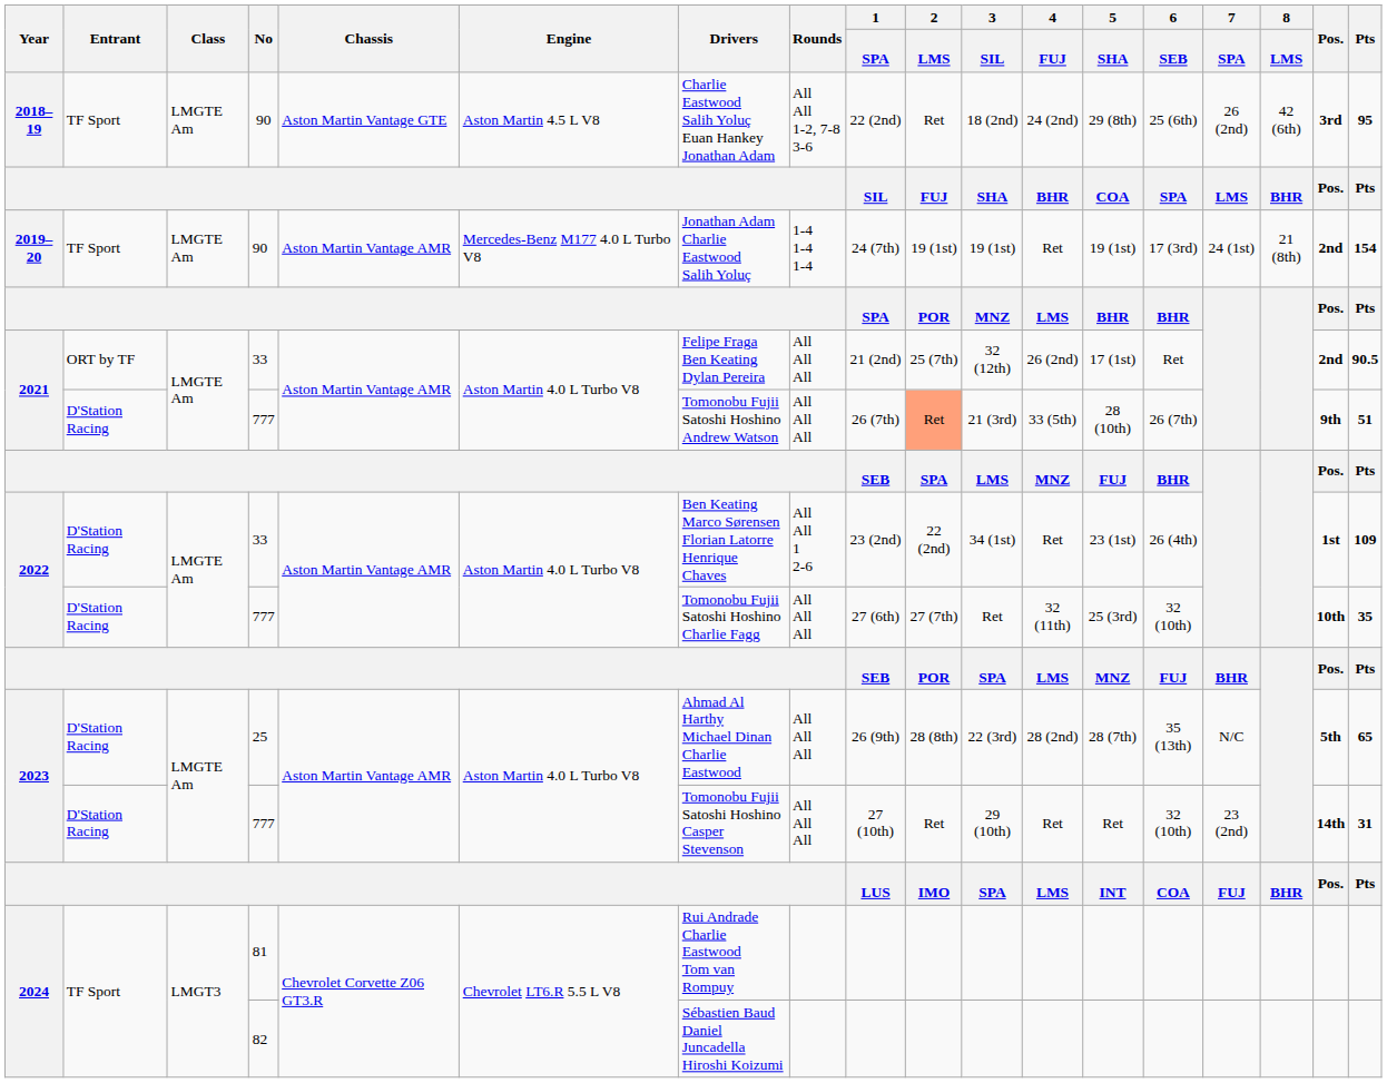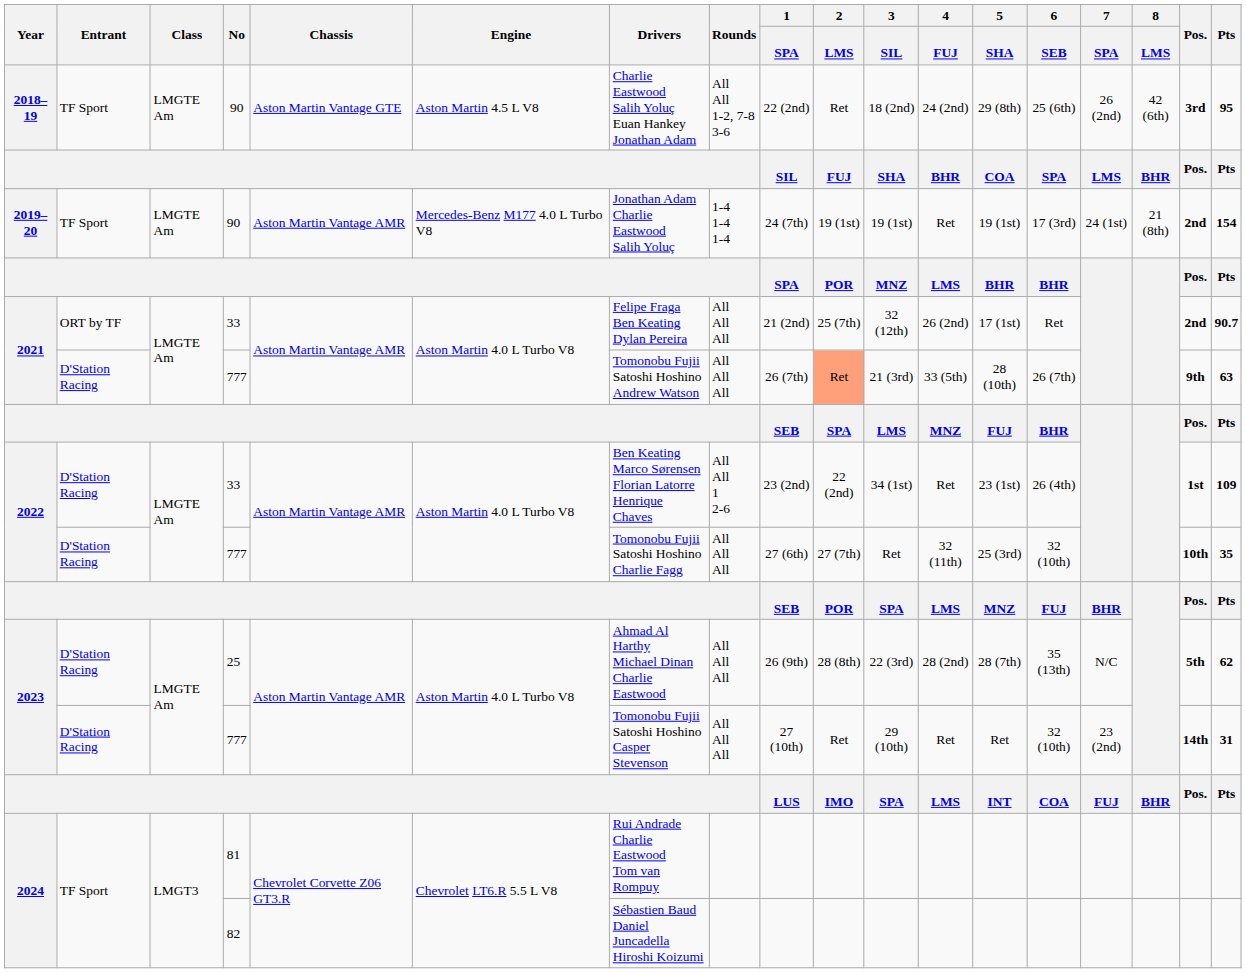 <table class="wikitable" style="font-size:85%">
 <tr>
 <th rowspan="2">Year</th>
 <th rowspan="2">Entrant</th>
 <th rowspan="2">Class</th>
 <th rowspan="2">No</th>
 <th rowspan="2">Chassis</th>
 <th rowspan="2">Engine</th>
 <th rowspan="2">Drivers</th>
 <th rowspan="2">Rounds</th>
 <th>1</th>
 <th>2</th>
 <th>3</th>
 <th>4</th>
 <th>5</th>
 <th>6</th>
 <th>7</th>
 <th>8</th>
 <th rowspan="2">Pos.</th>
 <th rowspan="2">Pts</th>
 </tr>
 <tr>
 <th><br><a href='#'>SPA</a></th>
 <th><br><a href='#'>LMS</a></th>
 <th><br><a href='#'>SIL</a></th>
 <th><br><a href='#'>FUJ</a></th>
 <th><br><a href='#'>SHA</a></th>
 <th><br><a href='#'>SEB</a></th>
 <th><br><a href='#'>SPA</a></th>
 <th><br><a href='#'>LMS</a></th>
 </tr>
 <tr>
 <th><a href='#'>2018–19</a></th>
 <td> TF Sport</td>
 <td rowspan="1">LMGTE Am</td>
 <td rowspan="1" align="center">90</td>
 <td><a href='#'>Aston Martin Vantage GTE</a></td>
 <td><a href='#'>Aston Martin</a> 4.5 L V8</td>
 <td> <a href='#'>Charlie Eastwood</a><br> <a href='#'>Salih Yoluç</a><br> Euan Hankey<br> <a href='#'>Jonathan Adam</a></td>
 <td>All<br>All<br>1-2, 7-8<br>3-6</td>
 <td align="center">22 (2nd)</td>
 <td align="center">Ret</td>
 <td align="center">18 (2nd)</td>
 <td align="center">24 (2nd)</td>
 <td align="center">29 (8th)</td>
 <td align="center">25 (6th)</td>
 <td align="center">26 (2nd)</td>
 <td align="center">42 (6th)</td>
 <td align="center"><strong>3rd</strong></td>
 <td align="center"><strong>95</strong></td>
 </tr>
 <tr>
 <th colspan="8"></th>
 <th><br><a href='#'>SIL</a></th>
 <th><br><a href='#'>FUJ</a></th>
 <th><br><a href='#'>SHA</a></th>
 <th><br><a href='#'>BHR</a></th>
 <th><br><a href='#'>COA</a></th>
 <th><br><a href='#'>SPA</a></th>
 <th><br><a href='#'>LMS</a></th>
 <th><br><a href='#'>BHR</a></th>
 <th>Pos.</th>
 <th>Pts</th>
 </tr>
 <tr>
 <th><a href='#'>2019–20</a></th>
 <td rowspan="1"> TF Sport</td>
 <td rowspan="1">LMGTE Am</td>
 <td rowspan="1">90</td>
 <td><a href='#'>Aston Martin Vantage AMR</a></td>
 <td><a href='#'>Mercedes-Benz</a> <a href='#'>M177</a> 4.0 L Turbo V8</td>
 <td> <a href='#'>Jonathan Adam</a><br> <a href='#'>Charlie Eastwood</a><br> <a href='#'>Salih Yoluç</a></td>
 <td>1-4<br>1-4<br>1-4</td>
 <td align="center">24 (7th)</td>
 <td align="center">19 (1st)</td>
 <td align="center">19 (1st)</td>
 <td align="center">Ret</td>
 <td align="center">19 (1st)</td>
 <td align="center">17 (3rd)</td>
 <td align="center">24 (1st)</td>
 <td align="center">21 (8th)</td>
 <td align="center"><strong>2nd</strong></td>
 <td align="center"><strong>154</strong></td>
 </tr>
 <tr>
 <th colspan="8"></th>
 <th><br><a href='#'>SPA</a></th>
 <th><br><a href='#'>POR</a></th>
 <th><br><a href='#'>MNZ</a></th>
 <th><br><a href='#'>LMS</a></th>
 <th><br><a href='#'>BHR</a></th>
 <th><br><a href='#'>BHR</a></th>
 <th rowspan="3"></th>
 <th rowspan="3"></th>
 <th>Pos.</th>
 <th>Pts</th>
 </tr>
 <tr>
 <th rowspan="2"><a href='#'>2021</a></th>
 <td rowspan="1"> ORT by TF</td>
 <td rowspan="2">LMGTE Am</td>
 <td rowspan="1">33</td>
 <td rowspan="2"><a href='#'>Aston Martin Vantage AMR</a></td>
 <td rowspan="2"><a href='#'>Aston Martin</a> 4.0 L Turbo V8</td>
 <td> <a href='#'>Felipe Fraga</a><br> <a href='#'>Ben Keating</a><br> <a href='#'>Dylan Pereira</a></td>
 <td>All<br>All<br>All</td>
 <td align="center">21 (2nd)</td>
 <td align="center">25 (7th)</td>
 <td align="center">32 (12th)</td>
 <td align="center">26 (2nd)</td>
 <td align="center">17 (1st)</td>
 <td align="center">Ret</td>
 <td align="center"><strong>2nd</strong></td>
-<td align="center"><strong>90.5</strong></td>
+<td align="center"><strong>90.7</strong></td>
 </tr>
 <tr>
 <td> <a href='#'>D'Station Racing</a></td>
 <td>777</td>
 <td> <a href='#'>Tomonobu Fujii</a><br> Satoshi Hoshino<br> <a href='#'>Andrew Watson</a></td>
 <td>All<br>All<br>All</td>
 <td align="center">26 (7th)</td>
 <td align="center" style="background: lightsalmon;">Ret</td>
 <td align="center">21 (3rd)</td>
 <td align="center">33 (5th)</td>
 <td align="center">28 (10th)</td>
 <td align="center">26 (7th)</td>
 <td align="center"><strong>9th</strong></td>
-<td align="center"><strong>51</strong></td>
+<td align="center"><strong>63</strong></td>
 </tr>
 <tr>
 <th colspan="8"></th>
 <th><br><a href='#'>SEB</a></th>
 <th><br><a href='#'>SPA</a></th>
 <th><br><a href='#'>LMS</a></th>
 <th><br><a href='#'>MNZ</a></th>
 <th><br><a href='#'>FUJ</a></th>
 <th><br><a href='#'>BHR</a></th>
 <th rowspan="3"></th>
 <th rowspan="3"></th>
 <th>Pos.</th>
 <th>Pts</th>
 </tr>
 <tr>
 <th rowspan="2"><a href='#'>2022</a></th>
 <td> <a href='#'>D'Station Racing</a></td>
 <td rowspan="2">LMGTE Am</td>
 <td rowspan="1">33</td>
 <td rowspan="2"><a href='#'>Aston Martin Vantage AMR</a></td>
 <td rowspan="2"><a href='#'>Aston Martin</a> 4.0 L Turbo V8</td>
 <td> <a href='#'>Ben Keating</a><br> <a href='#'>Marco Sørensen</a><br> <a href='#'>Florian Latorre</a><br> <a href='#'>Henrique Chaves</a></td>
 <td>All<br>All<br>1<br>2-6</td>
 <td align="center">23 (2nd)</td>
 <td align="center">22 (2nd)</td>
 <td align="center">34 (1st)</td>
 <td align="center">Ret</td>
 <td align="center">23 (1st)</td>
 <td align="center">26 (4th)</td>
 <td align="center"><strong>1st</strong></td>
 <td align="center"><strong>109</strong></td>
 </tr>
 <tr>
 <td> <a href='#'>D'Station Racing</a></td>
 <td>777</td>
 <td> <a href='#'>Tomonobu Fujii</a><br> Satoshi Hoshino<br> <a href='#'>Charlie Fagg</a></td>
 <td>All<br>All<br>All</td>
 <td align="center">27 (6th)</td>
 <td align="center">27 (7th)</td>
 <td align="center">Ret</td>
 <td align="center">32 (11th)</td>
 <td align="center">25 (3rd)</td>
 <td align="center">32 (10th)</td>
 <td align="center"><strong>10th</strong></td>
 <td align="center"><strong>35</strong></td>
 </tr>
 <tr>
 <th colspan="8"></th>
 <th><br><a href='#'>SEB</a></th>
 <th><br><a href='#'>POR</a></th>
 <th><br><a href='#'>SPA</a></th>
 <th><br><a href='#'>LMS</a></th>
 <th><br><a href='#'>MNZ</a></th>
 <th><br><a href='#'>FUJ</a></th>
 <th><br><a href='#'>BHR</a></th>
 <th rowspan="3"></th>
 <th>Pos.</th>
 <th>Pts</th>
 </tr>
 <tr>
 <th rowspan="2"><a href='#'>2023</a></th>
 <td> <a href='#'>D'Station Racing</a></td>
 <td rowspan="2">LMGTE Am</td>
 <td rowspan="1">25</td>
 <td rowspan="2"><a href='#'>Aston Martin Vantage AMR</a></td>
 <td rowspan="2"><a href='#'>Aston Martin</a> 4.0 L Turbo V8</td>
 <td> <a href='#'>Ahmad Al Harthy</a><br> <a href='#'>Michael Dinan</a><br> <a href='#'>Charlie Eastwood</a></td>
 <td>All<br>All<br>All</td>
 <td align="center">26 (9th)</td>
 <td align="center">28 (8th)</td>
 <td align="center">22 (3rd)</td>
 <td align="center">28 (2nd)</td>
 <td align="center">28 (7th)</td>
 <td align="center">35 (13th)</td>
 <td align="center">N/C</td>
 <td align="center"><strong>5th</strong></td>
-<td align="center"><strong>65</strong></td>
+<td align="center"><strong>62</strong></td>
 </tr>
 <tr>
 <td> <a href='#'>D'Station Racing</a></td>
 <td>777</td>
 <td> <a href='#'>Tomonobu Fujii</a><br> Satoshi Hoshino<br> <a href='#'>Casper Stevenson</a></td>
 <td>All<br>All<br>All</td>
 <td align="center">27 (10th)</td>
 <td align="center">Ret</td>
 <td align="center">29 (10th)</td>
 <td align="center">Ret</td>
 <td align="center">Ret</td>
 <td align="center">32 (10th)</td>
 <td align="center">23 (2nd)</td>
 <td align="center"><strong>14th</strong></td>
 <td align="center"><strong>31</strong></td>
 </tr>
 <tr>
 <th colspan="8"></th>
 <th><br><a href='#'>LUS</a></th>
 <th><br><a href='#'>IMO</a></th>
 <th><br><a href='#'>SPA</a></th>
 <th><br><a href='#'>LMS</a></th>
 <th><br><a href='#'>INT</a></th>
 <th><br><a href='#'>COA</a></th>
 <th><br><a href='#'>FUJ</a></th>
 <th><br><a href='#'>BHR</a></th>
 <th>Pos.</th>
 <th>Pts</th>
 </tr>
 <tr>
 <th rowspan="2"><a href='#'>2024</a></th>
 <td rowspan="2"> TF Sport</td>
 <td rowspan="2">LMGT3</td>
 <td>81</td>
 <td rowspan="2"><a href='#'>Chevrolet Corvette Z06 GT3.R</a></td>
 <td rowspan="2"><a href='#'>Chevrolet</a> <a href='#'>LT6.R</a> 5.5 L V8</td>
 <td> <a href='#'>Rui Andrade</a><br> <a href='#'>Charlie Eastwood</a><br> <a href='#'>Tom van Rompuy</a></td>
 <td></td>
 <td></td>
 <td></td>
 <td></td>
 <td></td>
 <td></td>
 <td></td>
 <td></td>
 <td></td>
 <td></td>
 <td></td>
 </tr>
 <tr>
 <td>82</td>
 <td> <a href='#'>Sébastien Baud</a><br> <a href='#'>Daniel Juncadella</a><br> <a href='#'>Hiroshi Koizumi</a></td>
 <td></td>
 <td></td>
 <td></td>
 <td></td>
 <td></td>
 <td></td>
 <td></td>
 <td></td>
 <td></td>
 <td></td>
 <td></td>
 </tr>
 </table>
